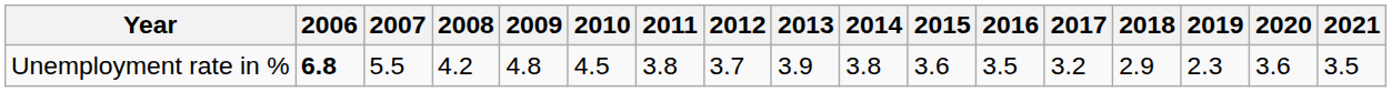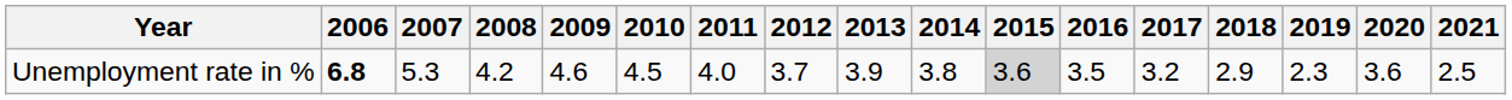 <table class="wikitable">
 <tr>
 <th>Year</th>
 <th>2006</th>
 <th>2007</th>
 <th>2008</th>
 <th>2009</th>
 <th>2010</th>
 <th>2011</th>
 <th>2012</th>
 <th>2013</th>
 <th>2014</th>
 <th>2015</th>
 <th>2016</th>
 <th>2017</th>
 <th>2018</th>
 <th>2019</th>
 <th>2020</th>
 <th>2021</th>
 </tr>
 <tr>
 <td>Unemployment rate in %</td>
 <td><strong>6.8</strong></td>
-<td>5.5</td>
+<td>5.3</td>
 <td>4.2</td>
-<td>4.8</td>
+<td>4.6</td>
 <td>4.5</td>
-<td>3.8</td>
+<td>4.0</td>
 <td>3.7</td>
 <td>3.9</td>
 <td>3.8</td>
-<td>3.6</td>
+<td style="background: lightgrey;">3.6</td>
 <td>3.5</td>
 <td>3.2</td>
 <td>2.9</td>
 <td>2.3</td>
 <td>3.6</td>
-<td>3.5</td>
+<td>2.5</td>
 </tr>
 </table>
